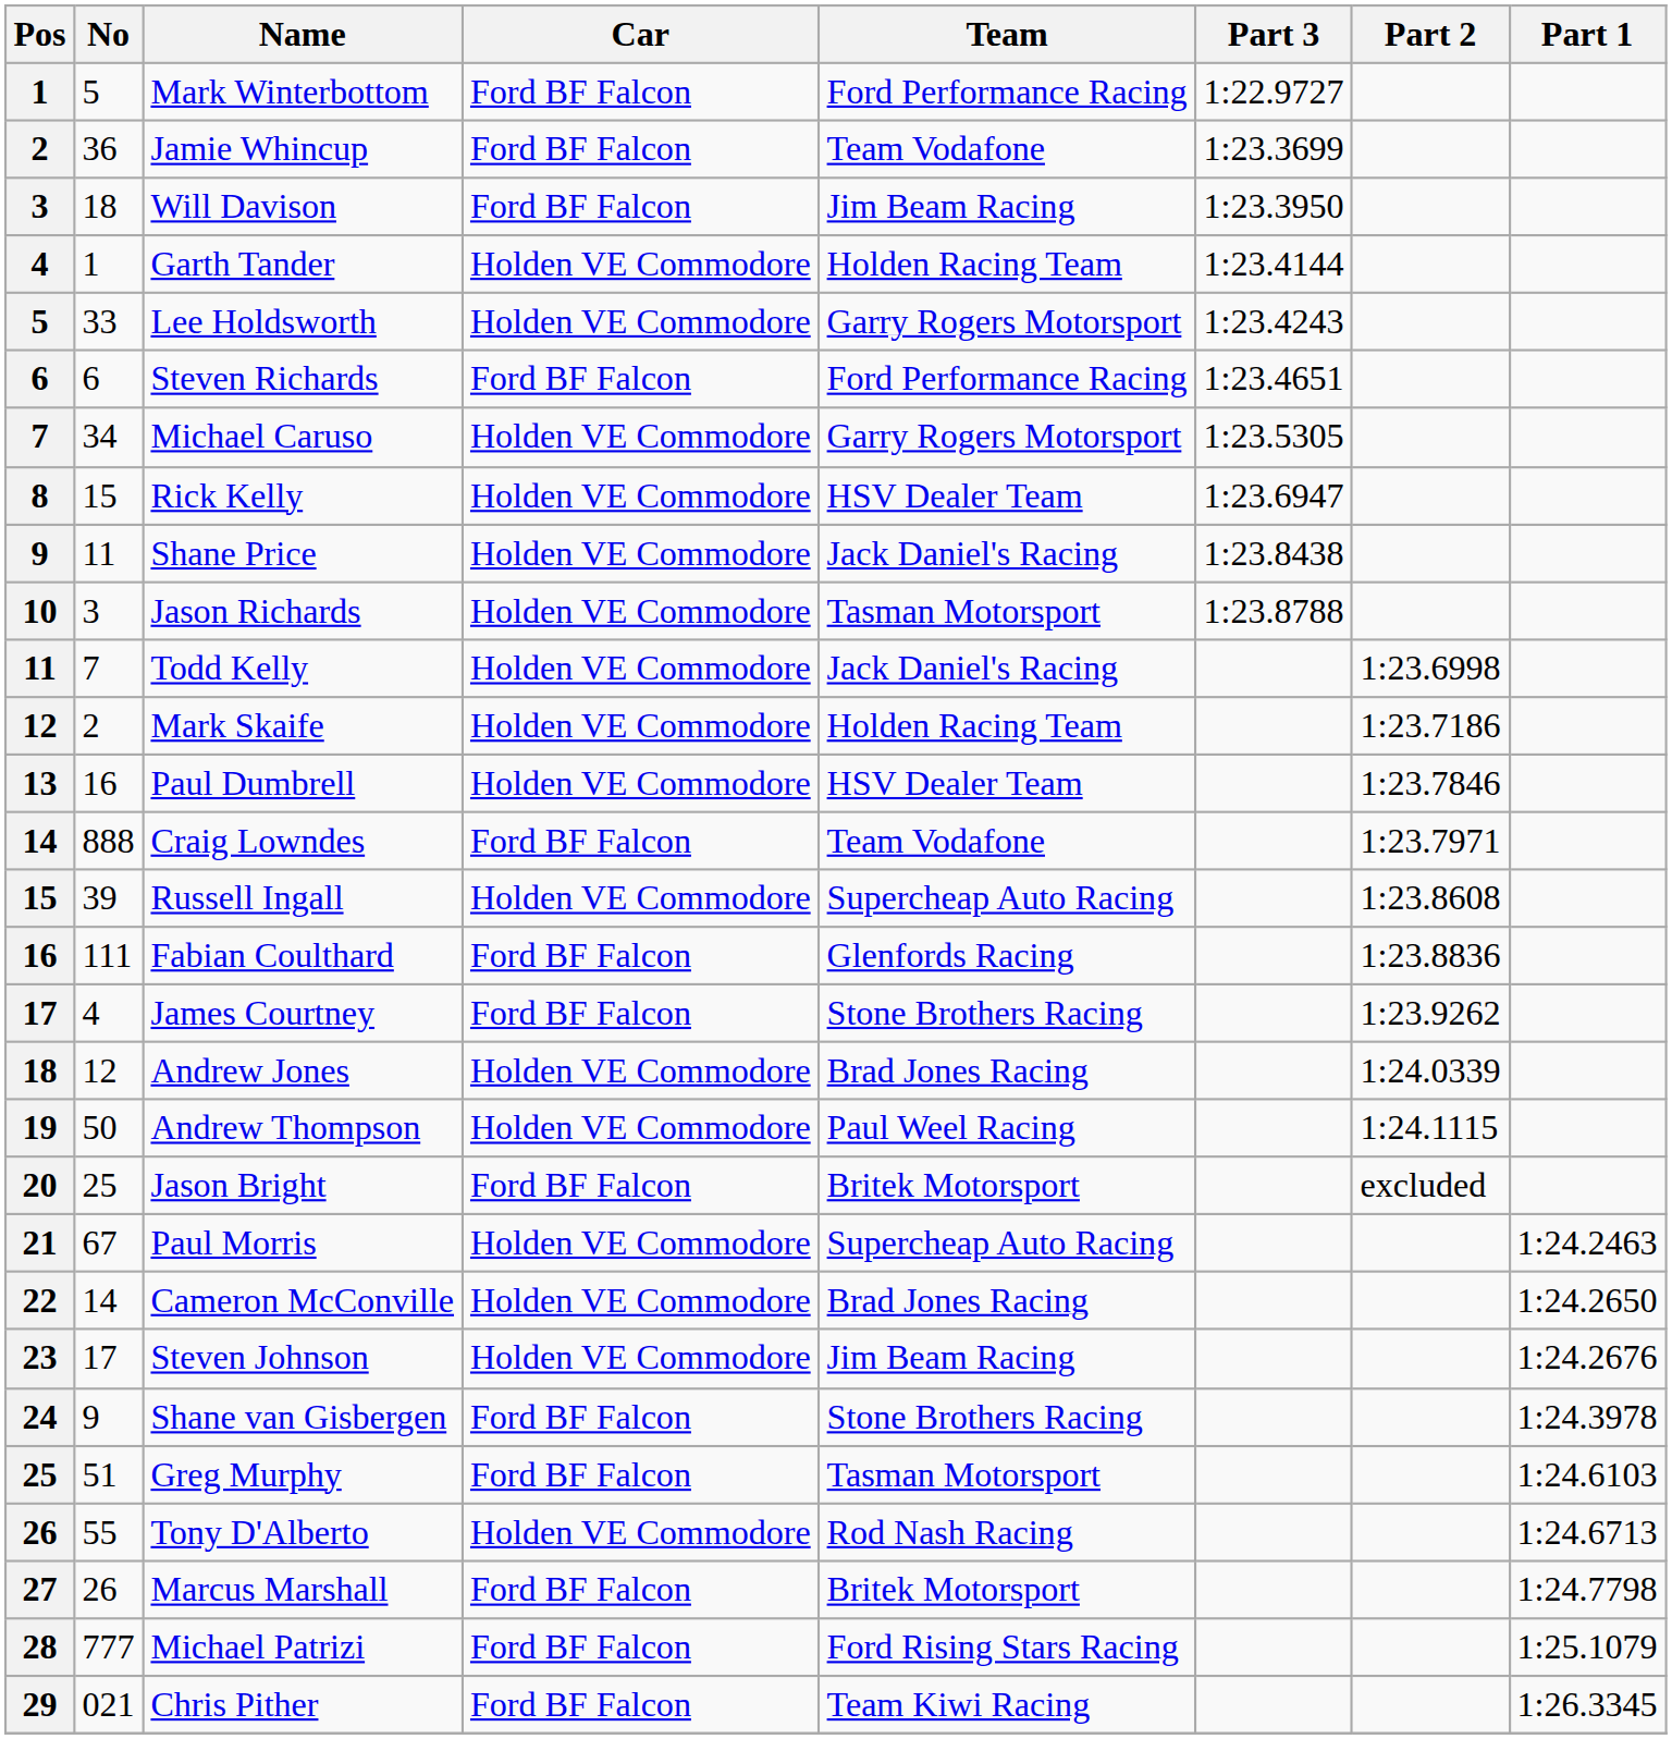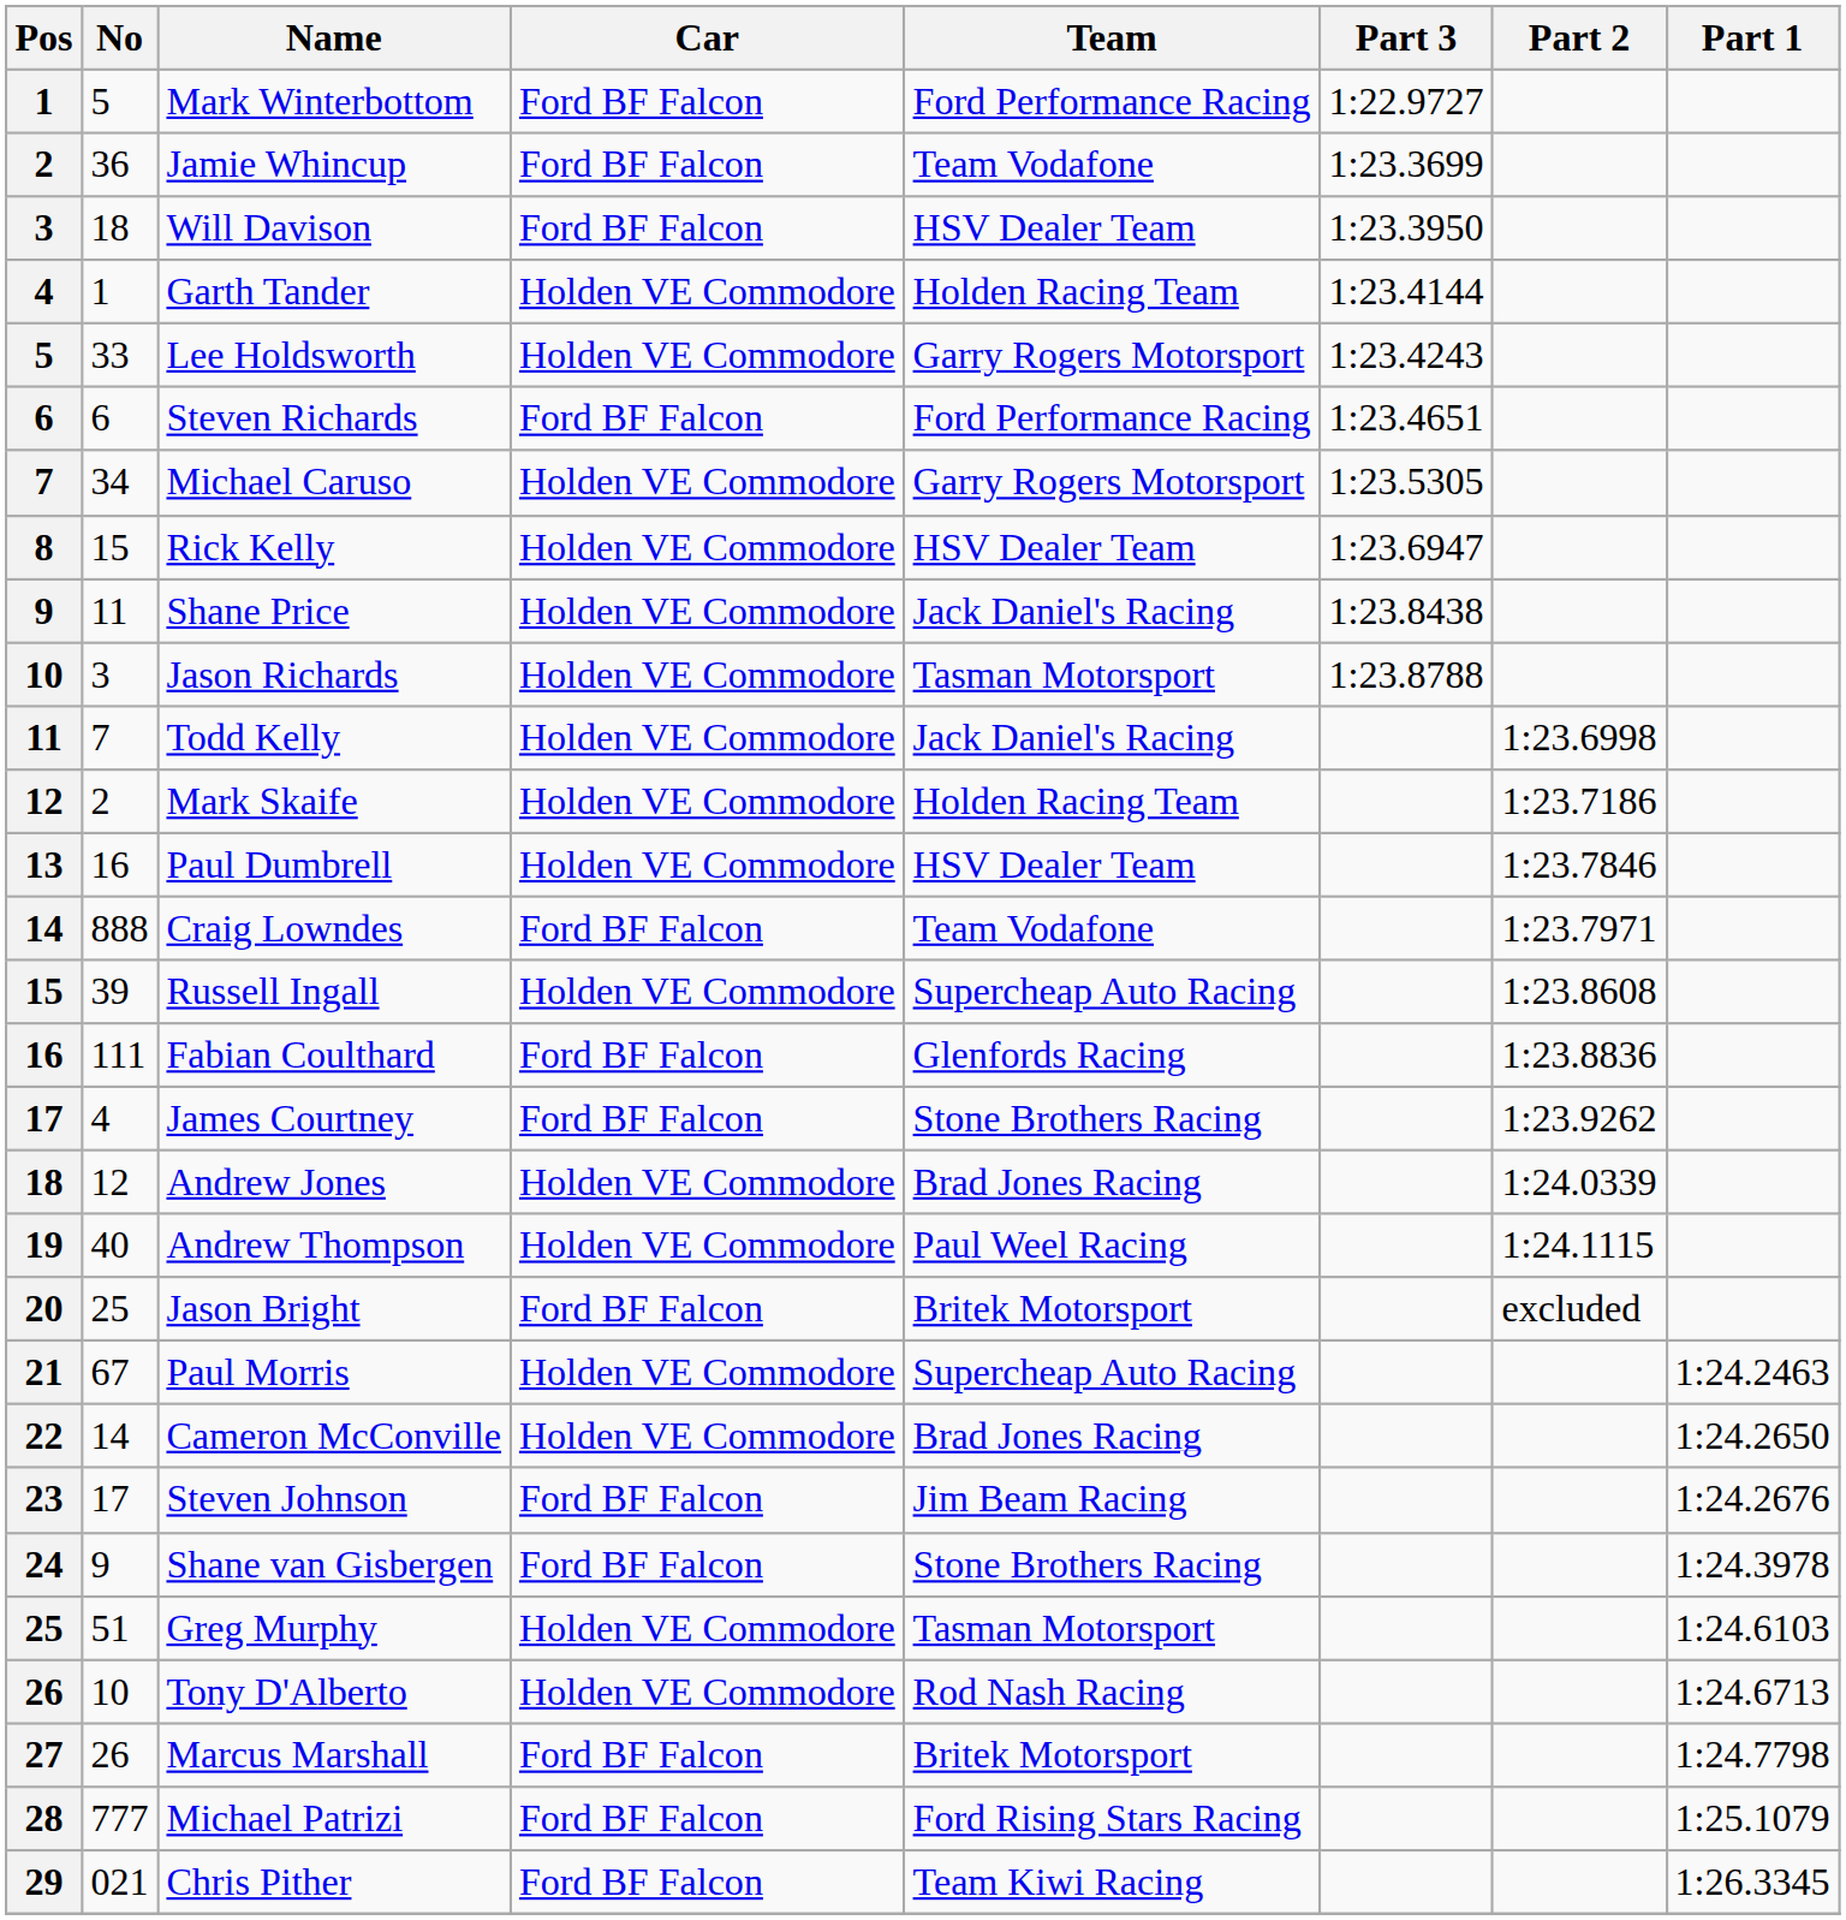 <table class="wikitable" style="font-size: 95%;">
 <tr>
 <th>Pos</th>
 <th>No</th>
 <th>Name</th>
 <th>Car</th>
 <th>Team</th>
 <th>Part 3</th>
 <th>Part 2</th>
 <th>Part 1</th>
 </tr>
 <tr>
 <th>1</th>
 <td>5</td>
 <td><a href='#'>Mark Winterbottom</a></td>
 <td><a href='#'>Ford BF Falcon</a></td>
 <td><a href='#'>Ford Performance Racing</a></td>
 <td>1:22.9727</td>
 <td></td>
 <td></td>
 </tr>
 <tr>
 <th>2</th>
 <td>36</td>
 <td><a href='#'>Jamie Whincup</a></td>
 <td><a href='#'>Ford BF Falcon</a></td>
 <td><a href='#'>Team Vodafone</a></td>
 <td>1:23.3699</td>
 <td></td>
 <td></td>
 </tr>
 <tr>
 <th>3</th>
 <td>18</td>
 <td><a href='#'>Will Davison</a></td>
 <td><a href='#'>Ford BF Falcon</a></td>
-<td><a href='#'>Jim Beam Racing</a></td>
+<td><a href='#'>HSV Dealer Team</a></td>
 <td>1:23.3950</td>
 <td></td>
 <td></td>
 </tr>
 <tr>
 <th>4</th>
 <td>1</td>
 <td><a href='#'>Garth Tander</a></td>
 <td><a href='#'>Holden VE Commodore</a></td>
 <td><a href='#'>Holden Racing Team</a></td>
 <td>1:23.4144</td>
 <td></td>
 <td></td>
 </tr>
 <tr>
 <th>5</th>
 <td>33</td>
 <td><a href='#'>Lee Holdsworth</a></td>
 <td><a href='#'>Holden VE Commodore</a></td>
 <td><a href='#'>Garry Rogers Motorsport</a></td>
 <td>1:23.4243</td>
 <td></td>
 <td></td>
 </tr>
 <tr>
 <th>6</th>
 <td>6</td>
 <td><a href='#'>Steven Richards</a></td>
 <td><a href='#'>Ford BF Falcon</a></td>
 <td><a href='#'>Ford Performance Racing</a></td>
 <td>1:23.4651</td>
 <td></td>
 <td></td>
 </tr>
 <tr>
 <th>7</th>
 <td>34</td>
 <td><a href='#'>Michael Caruso</a></td>
 <td><a href='#'>Holden VE Commodore</a></td>
 <td><a href='#'>Garry Rogers Motorsport</a></td>
 <td>1:23.5305</td>
 <td></td>
 <td></td>
 </tr>
 <tr>
 <th>8</th>
 <td>15</td>
 <td><a href='#'>Rick Kelly</a></td>
 <td><a href='#'>Holden VE Commodore</a></td>
 <td><a href='#'>HSV Dealer Team</a></td>
 <td>1:23.6947</td>
 <td></td>
 <td></td>
 </tr>
 <tr>
 <th>9</th>
 <td>11</td>
 <td><a href='#'>Shane Price</a></td>
 <td><a href='#'>Holden VE Commodore</a></td>
 <td><a href='#'>Jack Daniel's Racing</a></td>
 <td>1:23.8438</td>
 <td></td>
 <td></td>
 </tr>
 <tr>
 <th>10</th>
 <td>3</td>
 <td><a href='#'>Jason Richards</a></td>
 <td><a href='#'>Holden VE Commodore</a></td>
 <td><a href='#'>Tasman Motorsport</a></td>
 <td>1:23.8788</td>
 <td></td>
 <td></td>
 </tr>
 <tr>
 <th>11</th>
 <td>7</td>
 <td><a href='#'>Todd Kelly</a></td>
 <td><a href='#'>Holden VE Commodore</a></td>
 <td><a href='#'>Jack Daniel's Racing</a></td>
 <td></td>
 <td>1:23.6998</td>
 <td></td>
 </tr>
 <tr>
 <th>12</th>
 <td>2</td>
 <td><a href='#'>Mark Skaife</a></td>
 <td><a href='#'>Holden VE Commodore</a></td>
 <td><a href='#'>Holden Racing Team</a></td>
 <td></td>
 <td>1:23.7186</td>
 <td></td>
 </tr>
 <tr>
 <th>13</th>
 <td>16</td>
 <td><a href='#'>Paul Dumbrell</a></td>
 <td><a href='#'>Holden VE Commodore</a></td>
 <td><a href='#'>HSV Dealer Team</a></td>
 <td></td>
 <td>1:23.7846</td>
 <td></td>
 </tr>
 <tr>
 <th>14</th>
 <td>888</td>
 <td><a href='#'>Craig Lowndes</a></td>
 <td><a href='#'>Ford BF Falcon</a></td>
 <td><a href='#'>Team Vodafone</a></td>
 <td></td>
 <td>1:23.7971</td>
 <td></td>
 </tr>
 <tr>
 <th>15</th>
 <td>39</td>
 <td><a href='#'>Russell Ingall</a></td>
 <td><a href='#'>Holden VE Commodore</a></td>
 <td><a href='#'>Supercheap Auto Racing</a></td>
 <td></td>
 <td>1:23.8608</td>
 <td></td>
 </tr>
 <tr>
 <th>16</th>
 <td>111</td>
 <td><a href='#'>Fabian Coulthard</a></td>
 <td><a href='#'>Ford BF Falcon</a></td>
 <td><a href='#'>Glenfords Racing</a></td>
 <td></td>
 <td>1:23.8836</td>
 <td></td>
 </tr>
 <tr>
 <th>17</th>
 <td>4</td>
 <td><a href='#'>James Courtney</a></td>
 <td><a href='#'>Ford BF Falcon</a></td>
 <td><a href='#'>Stone Brothers Racing</a></td>
 <td></td>
 <td>1:23.9262</td>
 <td></td>
 </tr>
 <tr>
 <th>18</th>
 <td>12</td>
 <td><a href='#'>Andrew Jones</a></td>
 <td><a href='#'>Holden VE Commodore</a></td>
 <td><a href='#'>Brad Jones Racing</a></td>
 <td></td>
 <td>1:24.0339</td>
 <td></td>
 </tr>
 <tr>
 <th>19</th>
-<td>50</td>
+<td>40</td>
 <td><a href='#'>Andrew Thompson</a></td>
 <td><a href='#'>Holden VE Commodore</a></td>
 <td><a href='#'>Paul Weel Racing</a></td>
 <td></td>
 <td>1:24.1115</td>
 <td></td>
 </tr>
 <tr>
 <th>20</th>
 <td>25</td>
 <td><a href='#'>Jason Bright</a></td>
 <td><a href='#'>Ford BF Falcon</a></td>
 <td><a href='#'>Britek Motorsport</a></td>
 <td></td>
 <td>excluded</td>
 <td></td>
 </tr>
 <tr>
 <th>21</th>
 <td>67</td>
 <td><a href='#'>Paul Morris</a></td>
 <td><a href='#'>Holden VE Commodore</a></td>
 <td><a href='#'>Supercheap Auto Racing</a></td>
 <td></td>
 <td></td>
 <td>1:24.2463</td>
 </tr>
 <tr>
 <th>22</th>
 <td>14</td>
 <td><a href='#'>Cameron McConville</a></td>
 <td><a href='#'>Holden VE Commodore</a></td>
 <td><a href='#'>Brad Jones Racing</a></td>
 <td></td>
 <td></td>
 <td>1:24.2650</td>
 </tr>
 <tr>
 <th>23</th>
 <td>17</td>
 <td><a href='#'>Steven Johnson</a></td>
-<td><a href='#'>Holden VE Commodore</a></td>
+<td><a href='#'>Ford BF Falcon</a></td>
 <td><a href='#'>Jim Beam Racing</a></td>
 <td></td>
 <td></td>
 <td>1:24.2676</td>
 </tr>
 <tr>
 <th>24</th>
 <td>9</td>
 <td><a href='#'>Shane van Gisbergen</a></td>
 <td><a href='#'>Ford BF Falcon</a></td>
 <td><a href='#'>Stone Brothers Racing</a></td>
 <td></td>
 <td></td>
 <td>1:24.3978</td>
 </tr>
 <tr>
 <th>25</th>
 <td>51</td>
 <td><a href='#'>Greg Murphy</a></td>
-<td><a href='#'>Ford BF Falcon</a></td>
+<td><a href='#'>Holden VE Commodore</a></td>
 <td><a href='#'>Tasman Motorsport</a></td>
 <td></td>
 <td></td>
 <td>1:24.6103</td>
 </tr>
 <tr>
 <th>26</th>
-<td>55</td>
+<td>10</td>
 <td><a href='#'>Tony D'Alberto</a></td>
 <td><a href='#'>Holden VE Commodore</a></td>
 <td><a href='#'>Rod Nash Racing</a></td>
 <td></td>
 <td></td>
 <td>1:24.6713</td>
 </tr>
 <tr>
 <th>27</th>
 <td>26</td>
 <td><a href='#'>Marcus Marshall</a></td>
 <td><a href='#'>Ford BF Falcon</a></td>
 <td><a href='#'>Britek Motorsport</a></td>
 <td></td>
 <td></td>
 <td>1:24.7798</td>
 </tr>
 <tr>
 <th>28</th>
 <td>777</td>
 <td><a href='#'>Michael Patrizi</a></td>
 <td><a href='#'>Ford BF Falcon</a></td>
 <td><a href='#'>Ford Rising Stars Racing</a></td>
 <td></td>
 <td></td>
 <td>1:25.1079</td>
 </tr>
 <tr>
 <th>29</th>
 <td>021</td>
 <td><a href='#'>Chris Pither</a></td>
 <td><a href='#'>Ford BF Falcon</a></td>
 <td><a href='#'>Team Kiwi Racing</a></td>
 <td></td>
 <td></td>
 <td>1:26.3345</td>
 </tr>
 <tr>
 </tr>
 </table>
